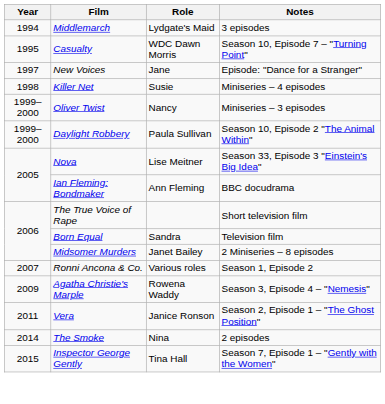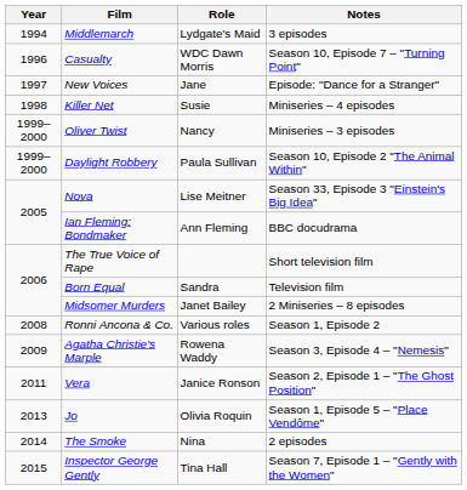 <table class="wikitable">
 <tr>
 <th>Year</th>
 <th>Film</th>
 <th>Role</th>
 <th>Notes</th>
 </tr>
 <tr>
 <td style="text-align:center;">1994</td>
 <td><em><a href='#'>Middlemarch</a></em></td>
 <td>Lydgate's Maid</td>
 <td>3 episodes</td>
 </tr>
 <tr>
-<td style="text-align:center;">1995</td>
+<td style="text-align:center;">1996</td>
 <td><em><a href='#'>Casualty</a></em></td>
 <td>WDC Dawn Morris</td>
 <td>Season 10, Episode 7 – "<a href='#'>Turning Point</a>"</td>
 </tr>
 <tr>
 <td style="text-align:center;">1997</td>
 <td><em>New Voices</em></td>
 <td>Jane</td>
 <td>Episode: "Dance for a Stranger"</td>
 </tr>
 <tr>
 <td style="text-align:center;">1998</td>
 <td><em><a href='#'>Killer Net</a></em></td>
 <td>Susie</td>
 <td>Miniseries – 4 episodes</td>
 </tr>
 <tr>
 <td style="text-align:center;">1999–2000</td>
 <td><em><a href='#'>Oliver Twist</a></em></td>
 <td>Nancy</td>
 <td>Miniseries – 3 episodes</td>
 </tr>
 <tr>
 <td style="text-align:center;">1999–2000</td>
 <td><em><a href='#'>Daylight Robbery</a></em></td>
 <td>Paula Sullivan</td>
 <td>Season 10, Episode 2 "<a href='#'>The Animal Within</a>"</td>
 </tr>
 <tr>
 <td rowspan="2" style="text-align:center;">2005</td>
 <td><em><a href='#'>Nova</a></em></td>
 <td>Lise Meitner</td>
 <td>Season 33, Episode 3 "<a href='#'>Einstein's Big Idea</a>"</td>
 </tr>
 <tr>
 <td><em><a href='#'>Ian Fleming: Bondmaker</a></em></td>
 <td>Ann Fleming</td>
 <td>BBC docudrama</td>
 </tr>
 <tr>
 <td rowspan="3" style="text-align:center;">2006</td>
 <td><em>The True Voice of Rape</em></td>
 <td></td>
 <td>Short television film</td>
 </tr>
 <tr>
 <td><em><a href='#'>Born Equal</a></em></td>
 <td>Sandra</td>
 <td>Television film</td>
 </tr>
 <tr>
 <td><em><a href='#'>Midsomer Murders</a></em></td>
 <td>Janet Bailey</td>
 <td>2 Miniseries – 8 episodes</td>
 </tr>
 <tr>
-<td style="text-align:center;">2007</td>
+<td style="text-align:center;">2008</td>
 <td><em>Ronni Ancona & Co.</em></td>
 <td>Various roles</td>
 <td>Season 1, Episode 2</td>
 </tr>
 <tr>
 <td style="text-align:center;">2009</td>
 <td><em><a href='#'>Agatha Christie's Marple</a></em></td>
 <td>Rowena Waddy</td>
 <td>Season 3, Episode 4 – "<a href='#'>Nemesis</a>"</td>
 </tr>
 <tr>
 <td style="text-align:center;">2011</td>
 <td><em><a href='#'>Vera</a></em></td>
 <td>Janice Ronson</td>
 <td>Season 2, Episode 1 – "<a href='#'>The Ghost Position</a>"</td>
 </tr>
 <tr>
+<td style="text-align:center;">2013</td>
+<td><em><a href='#'>Jo</a></em></td>
+<td>Olivia Roquin</td>
+<td>Season 1, Episode 5 –  "<a href='#'>Place Vendôme</a>"</td>
+</tr>
+<tr>
 <td style="text-align:center;">2014</td>
 <td><em><a href='#'>The Smoke</a></em></td>
 <td>Nina</td>
 <td>2 episodes</td>
 </tr>
 <tr>
 <td style="text-align:center;">2015</td>
 <td><em><a href='#'>Inspector George Gently</a></em></td>
 <td>Tina Hall</td>
 <td>Season 7, Episode 1 – "<a href='#'>Gently with the Women</a>"</td>
 </tr>
 </table>
